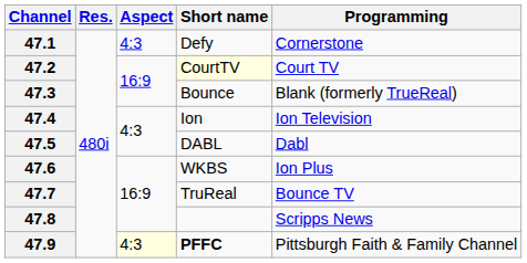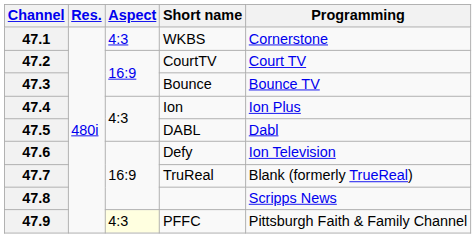 <table class="wikitable">
 <tr>
 <th scope = "col"><a href='#'>Channel</a></th>
 <th scope = "col"><a href='#'>Res.</a></th>
 <th scope = "col"><a href='#'>Aspect</a></th>
 <th scope = "col">Short name</th>
 <th scope = "col">Programming</th>
 </tr>
 <tr>
 <th scope = "row">47.1</th>
 <td rowspan=9><a href='#'>480i</a></td>
 <td><a href='#'>4:3</a></td>
-<td>Defy</td>
+<td>WKBS</td>
 <td><a href='#'>Cornerstone</a></td>
 </tr>
 <tr>
 <th scope = "row">47.2</th>
 <td rowspan=2><a href='#'>16:9</a></td>
-<td style="background: lightyellow;">CourtTV</td>
+<td>CourtTV</td>
 <td><a href='#'>Court TV</a></td>
 </tr>
 <tr>
 <th scope = "row">47.3</th>
 <td>Bounce</td>
-<td>Blank (formerly <a href='#'>TrueReal</a>)</td>
+<td><a href='#'>Bounce TV</a></td>
 </tr>
 <tr>
 <th scope = "row">47.4</th>
 <td rowspan=2>4:3</td>
 <td>Ion</td>
-<td><a href='#'>Ion Television</a></td>
+<td><a href='#'>Ion Plus</a></td>
 </tr>
 <tr>
 <th scope = "row">47.5</th>
 <td>DABL</td>
 <td><a href='#'>Dabl</a></td>
 </tr>
 <tr>
 <th scope = "row">47.6</th>
 <td rowspan=3>16:9</td>
-<td>WKBS</td>
-<td><a href='#'>Ion Plus</a></td>
+<td>Defy</td>
+<td><a href='#'>Ion Television</a></td>
 </tr>
 <tr>
 <th scope = "row">47.7</th>
 <td>TruReal</td>
-<td><a href='#'>Bounce TV</a></td>
+<td>Blank (formerly <a href='#'>TrueReal</a>)</td>
 </tr>
 <tr>
 <th scope = "row">47.8</th>
 <td></td>
 <td><a href='#'>Scripps News</a></td>
 </tr>
 <tr>
 <th scope = "row">47.9</th>
 <td style="background: lightyellow;">4:3</td>
-<td><strong>PFFC</strong></td>
+<td>PFFC</td>
 <td>Pittsburgh Faith & Family Channel</td>
 </tr>
 </table>
